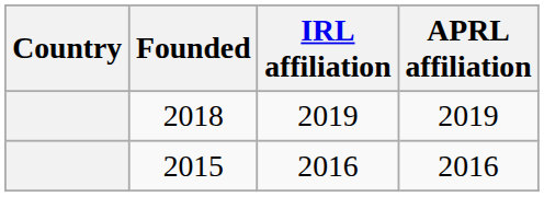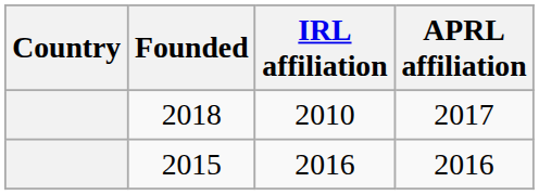 <table class="wikitable sortable plainrowheaders" style="text-align:center; font-size:95%">
 <tr>
 <th>Country</th>
 <th>Founded</th>
 <th><a href='#'>IRL</a><br>affiliation</th>
 <th>APRL<br>affiliation</th>
 </tr>
 <tr>
 <th scope=row></th>
 <td>2018</td>
-<td>2019</td>
-<td>2019</td>
+<td>2010</td>
+<td>2017</td>
 </tr>
 <tr>
 <th scope=row></th>
 <td>2015</td>
 <td>2016</td>
 <td>2016</td>
 </tr>
 </table>
